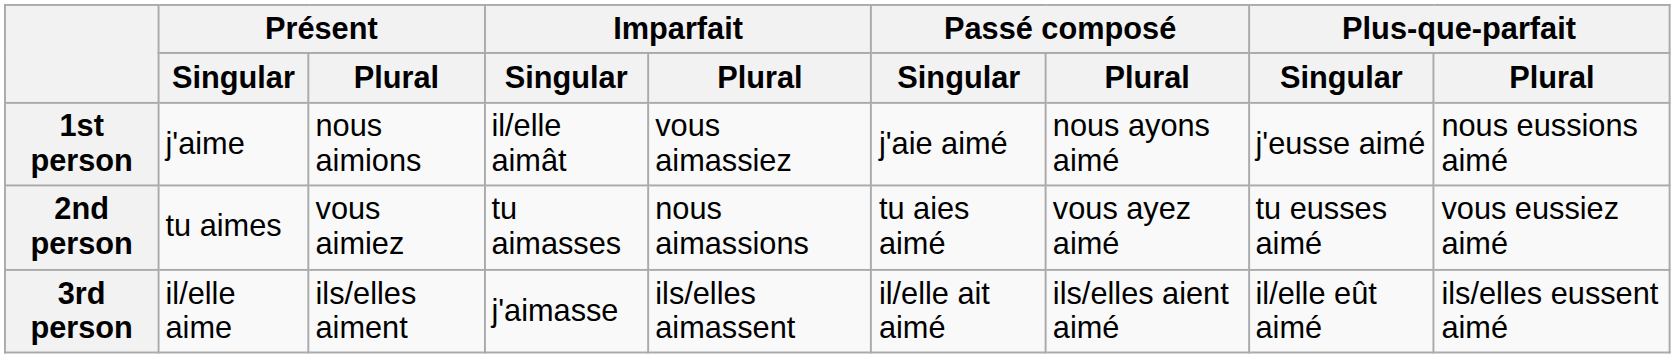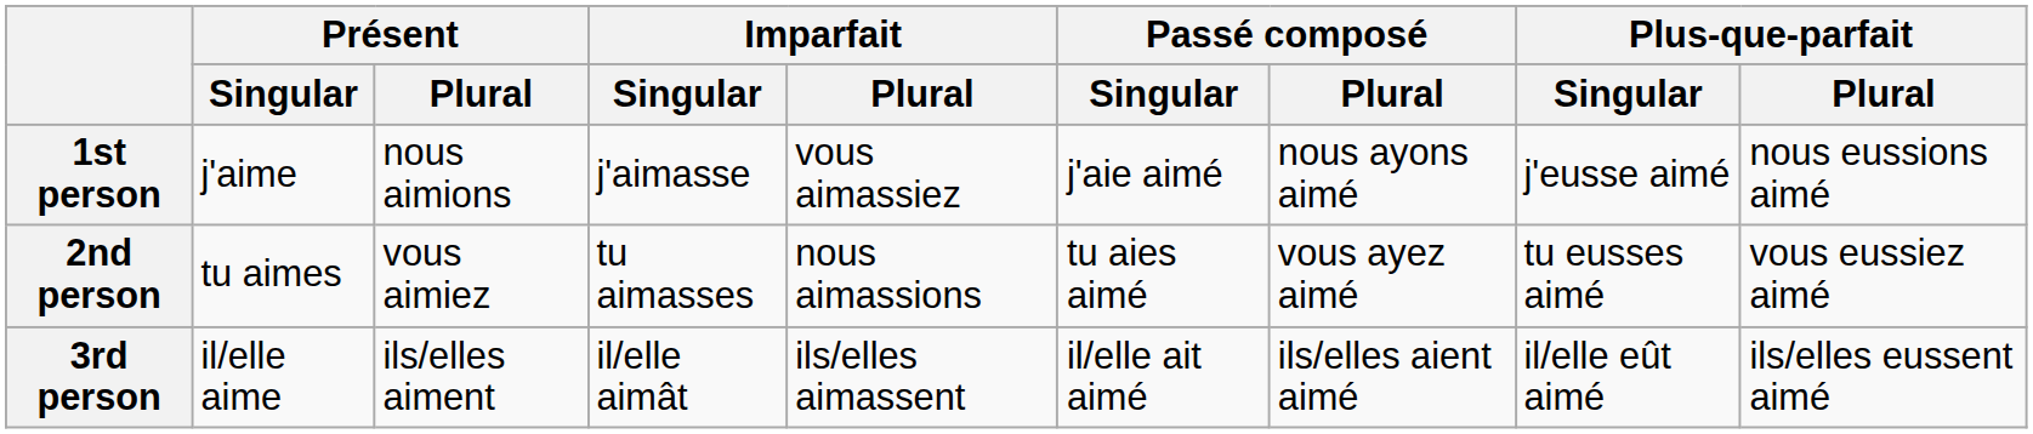 <table class="wikitable">
 <tr>
 <th rowspan="2"></th>
 <th colspan="2">Présent</th>
 <th colspan="2">Imparfait</th>
 <th colspan="2">Passé composé</th>
 <th colspan="2">Plus-que-parfait</th>
 </tr>
 <tr>
 <th>Singular</th>
 <th>Plural</th>
 <th>Singular</th>
 <th>Plural</th>
 <th>Singular</th>
 <th>Plural</th>
 <th>Singular</th>
 <th>Plural</th>
 </tr>
 <tr>
 <th>1st person</th>
 <td>j'aime</td>
 <td>nous aimions</td>
-<td>il/elle aimât</td>
+<td>j'aimasse</td>
 <td>vous aimassiez</td>
 <td>j'aie aimé</td>
 <td>nous ayons aimé</td>
 <td>j'eusse aimé</td>
 <td>nous eussions aimé</td>
 </tr>
 <tr>
 <th>2nd person</th>
 <td>tu aimes</td>
 <td>vous aimiez</td>
 <td>tu aimasses</td>
 <td>nous aimassions</td>
 <td>tu aies aimé</td>
 <td>vous ayez aimé</td>
 <td>tu eusses aimé</td>
 <td>vous eussiez aimé</td>
 </tr>
 <tr>
 <th>3rd person</th>
 <td>il/elle aime</td>
 <td>ils/elles aiment</td>
-<td>j'aimasse</td>
+<td>il/elle aimât</td>
 <td>ils/elles aimassent</td>
 <td>il/elle ait aimé</td>
 <td>ils/elles aient aimé</td>
 <td>il/elle eût aimé</td>
 <td>ils/elles eussent aimé</td>
 </tr>
 </table>
